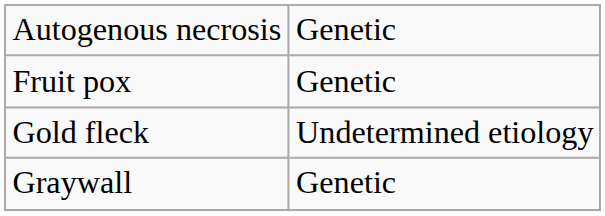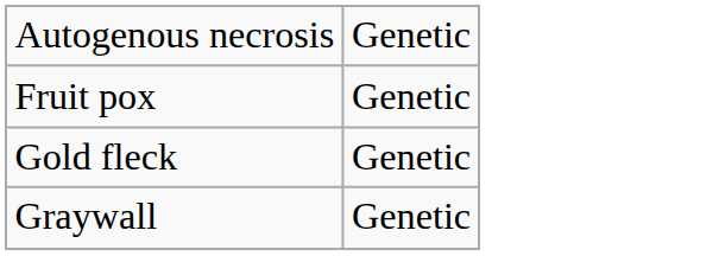 <table class="wikitable" style="clear">
 <tr>
 <td>Autogenous necrosis</td>
 <td>Genetic</td>
 </tr>
 <tr>
 <td>Fruit pox</td>
 <td>Genetic</td>
 </tr>
 <tr>
 <td>Gold fleck</td>
-<td>Undetermined etiology</td>
+<td>Genetic</td>
 </tr>
 <tr>
 <td>Graywall</td>
 <td>Genetic</td>
 </tr>
 <tr>
 </tr>
 </table>
